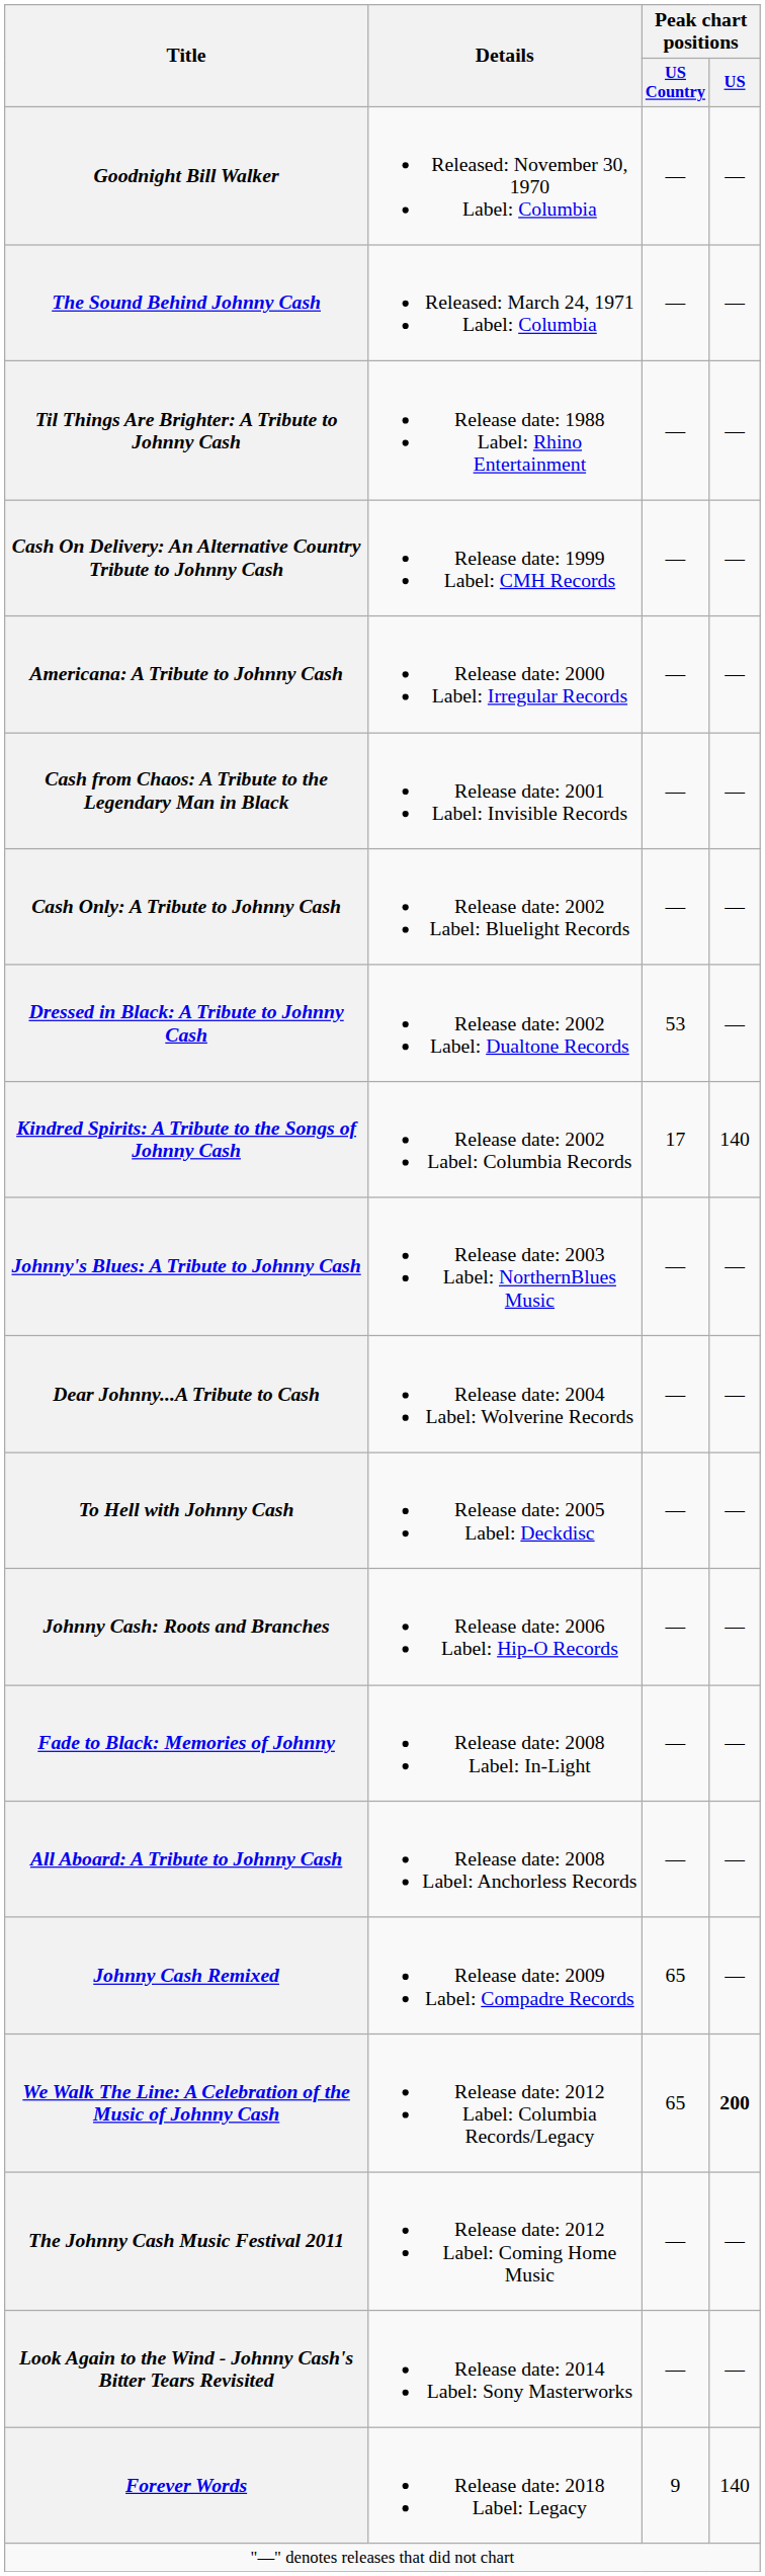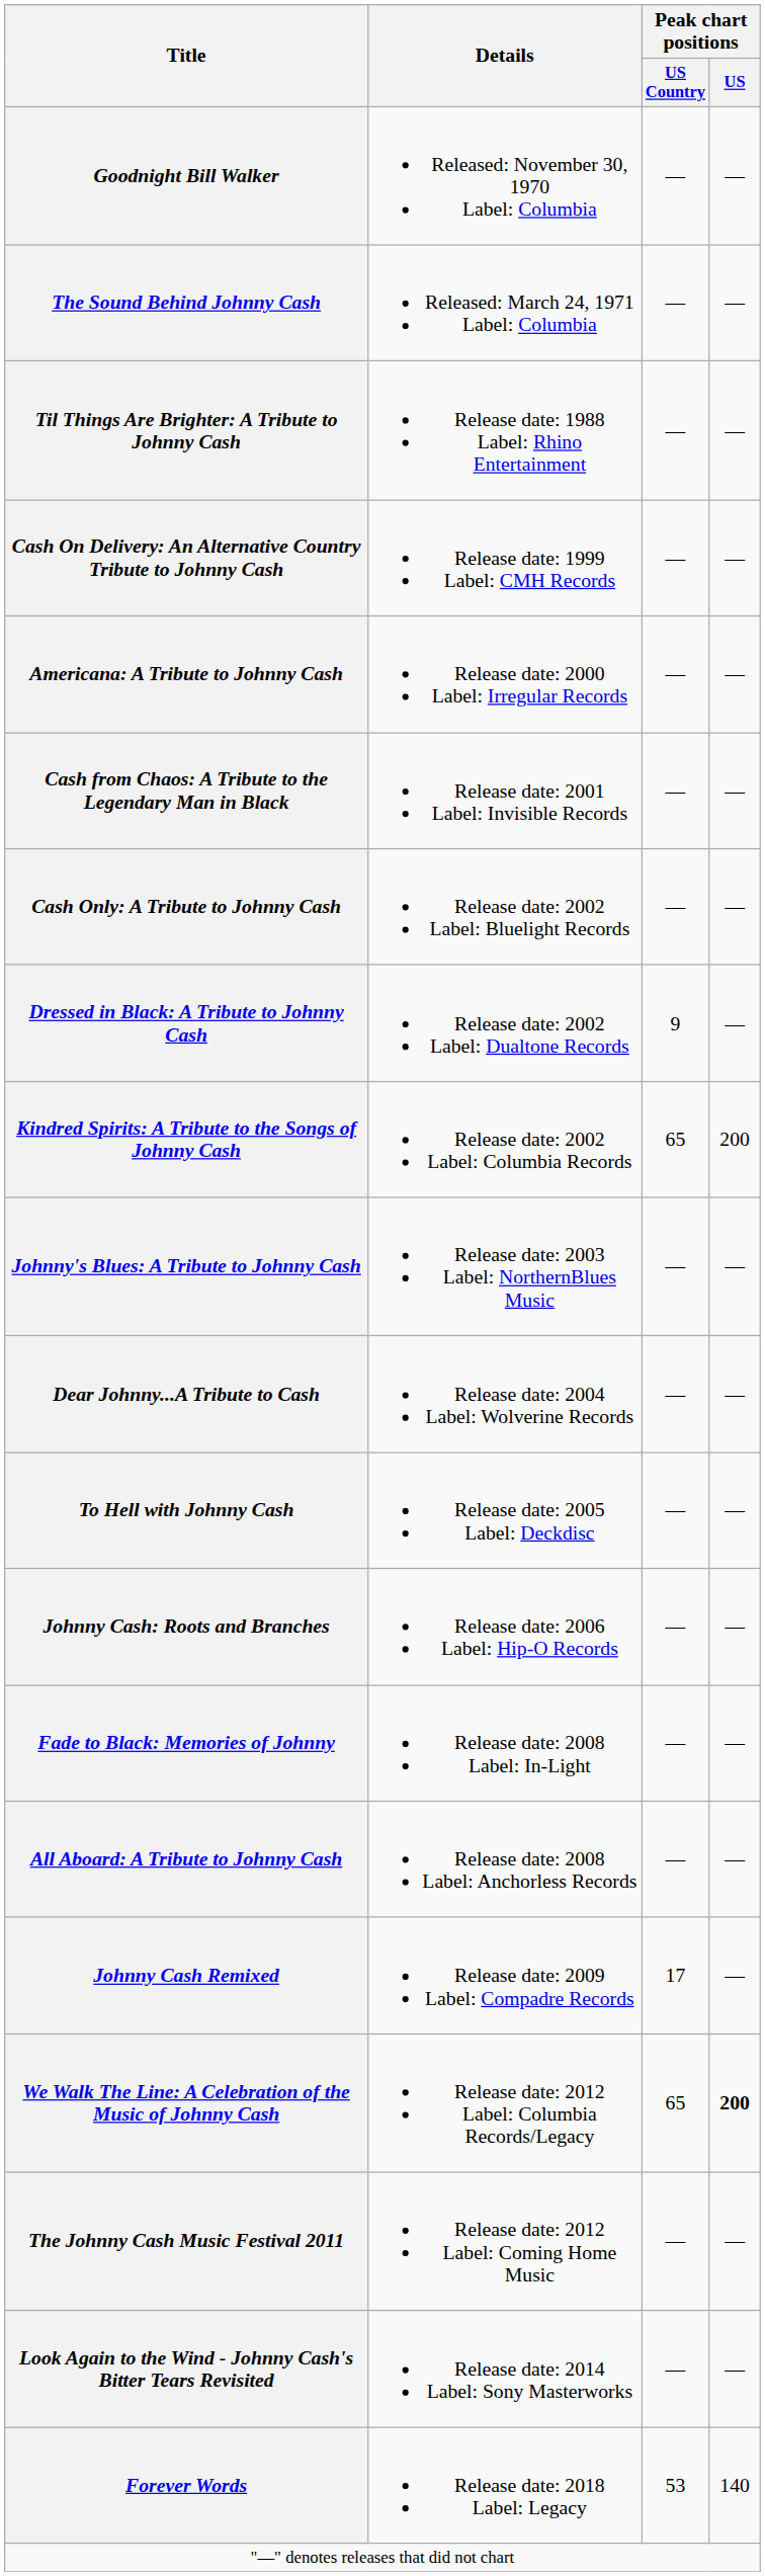 <table class="wikitable plainrowheaders" style="text-align:center;">
 <tr>
 <th rowspan="2" style="width:32em;">Title</th>
 <th rowspan="2" style="width:18em;">Details</th>
 <th colspan="2">Peak chart<br>positions</th>
 </tr>
 <tr style="font-size:smaller;">
 <th style="width:45px;"><a href='#'>US Country</a></th>
 <th style="width:45px;"><a href='#'>US</a></th>
 </tr>
 <tr>
 <th scope="row"><em>Goodnight Bill Walker</em></th>
 <td><br><ul><li>Released: November 30, 1970</li><li>Label: <a href='#'>Columbia</a></li></ul></td>
 <td>—</td>
 <td>—</td>
 </tr>
 <tr>
 <th scope="row"><em><a href='#'>The Sound Behind Johnny Cash</a></em></th>
 <td><br><ul><li>Released: March 24, 1971</li><li>Label: <a href='#'>Columbia</a></li></ul></td>
 <td>—</td>
 <td>—</td>
 </tr>
 <tr>
 <th scope="row"><em>Til Things Are Brighter: A Tribute to Johnny Cash</em></th>
 <td><br><ul><li>Release date: 1988</li><li>Label: <a href='#'>Rhino Entertainment</a></li></ul></td>
 <td>—</td>
 <td>—</td>
 </tr>
 <tr>
 <th scope="row"><em>Cash On Delivery: An Alternative Country Tribute to Johnny Cash</em></th>
 <td><br><ul><li>Release date: 1999</li><li>Label: <a href='#'>CMH Records</a></li></ul></td>
 <td>—</td>
 <td>—</td>
 </tr>
 <tr>
 <th scope="row"><em>Americana: A Tribute to Johnny Cash</em></th>
 <td><br><ul><li>Release date: 2000</li><li>Label: <a href='#'>Irregular Records</a></li></ul></td>
 <td>—</td>
 <td>—</td>
 </tr>
 <tr>
 <th scope="row"><em>Cash from Chaos: A Tribute to the Legendary Man in Black</em></th>
 <td><br><ul><li>Release date: 2001</li><li>Label: Invisible Records</li></ul></td>
 <td>—</td>
 <td>—</td>
 </tr>
 <tr>
 <th scope="row"><em>Cash Only: A Tribute to Johnny Cash</em></th>
 <td><br><ul><li>Release date: 2002</li><li>Label: Bluelight Records</li></ul></td>
 <td>—</td>
 <td>—</td>
 </tr>
 <tr>
 <th scope="row"><em><a href='#'>Dressed in Black: A Tribute to Johnny Cash</a></em></th>
 <td><br><ul><li>Release date: 2002</li><li>Label: <a href='#'>Dualtone Records</a></li></ul></td>
-<td>53</td>
+<td>9</td>
 <td>—</td>
 </tr>
 <tr>
 <th scope="row"><em><a href='#'>Kindred Spirits: A Tribute to the Songs of Johnny Cash</a></em></th>
 <td><br><ul><li>Release date: 2002</li><li>Label: Columbia Records</li></ul></td>
-<td>17</td>
-<td>140</td>
+<td>65</td>
+<td>200</td>
 </tr>
 <tr>
 <th scope="row"><em><a href='#'>Johnny's Blues: A Tribute to Johnny Cash</a></em></th>
 <td><br><ul><li>Release date: 2003</li><li>Label: <a href='#'>NorthernBlues Music</a></li></ul></td>
 <td>—</td>
 <td>—</td>
 </tr>
 <tr>
 <th scope="row"><em>Dear Johnny...A Tribute to Cash</em></th>
 <td><br><ul><li>Release date: 2004</li><li>Label: Wolverine Records</li></ul></td>
 <td>—</td>
 <td>—</td>
 </tr>
 <tr>
 <th scope="row"><em>To Hell with Johnny Cash</em></th>
 <td><br><ul><li>Release date: 2005</li><li>Label: <a href='#'>Deckdisc</a></li></ul></td>
 <td>—</td>
 <td>—</td>
 </tr>
 <tr>
 <th scope="row"><em>Johnny Cash: Roots and Branches</em></th>
 <td><br><ul><li>Release date: 2006</li><li>Label: <a href='#'>Hip-O Records</a></li></ul></td>
 <td>—</td>
 <td>—</td>
 </tr>
 <tr>
 <th scope="row"><em><a href='#'>Fade to Black: Memories of Johnny</a></em></th>
 <td><br><ul><li>Release date: 2008</li><li>Label: In-Light</li></ul></td>
 <td>—</td>
 <td>—</td>
 </tr>
 <tr>
 <th scope="row"><em><a href='#'>All Aboard: A Tribute to Johnny Cash</a></em></th>
 <td><br><ul><li>Release date: 2008</li><li>Label: Anchorless Records</li></ul></td>
 <td>—</td>
 <td>—</td>
 </tr>
 <tr>
 <th scope="row"><em><a href='#'>Johnny Cash Remixed</a></em></th>
 <td><br><ul><li>Release date: 2009</li><li>Label: <a href='#'>Compadre Records</a></li></ul></td>
-<td>65</td>
+<td>17</td>
 <td>—</td>
 </tr>
 <tr>
 <th scope="row"><em><a href='#'>We Walk The Line: A Celebration of the Music of Johnny Cash</a></em></th>
 <td><br><ul><li>Release date: 2012</li><li>Label: Columbia Records/Legacy</li></ul></td>
 <td>65</td>
 <td><strong>200</strong></td>
 </tr>
 <tr>
 <th scope="row"><em>The Johnny Cash Music Festival 2011</em></th>
 <td><br><ul><li>Release date: 2012</li><li>Label: Coming Home Music</li></ul></td>
 <td>—</td>
 <td>—</td>
 </tr>
 <tr>
 <th scope="row"><em>Look Again to the Wind - Johnny Cash's Bitter Tears Revisited</em></th>
 <td><br><ul><li>Release date: 2014</li><li>Label: Sony Masterworks</li></ul></td>
 <td>—</td>
 <td>—</td>
 </tr>
 <tr>
 <th scope="row"><em><a href='#'>Forever Words</a></em></th>
 <td><br><ul><li>Release date: 2018</li><li>Label: Legacy</li></ul></td>
-<td>9</td>
+<td>53</td>
 <td>140</td>
 </tr>
 <tr>
 <td colspan="5" style="font-size:85%">"—" denotes releases that did not chart</td>
 </tr>
 </table>
